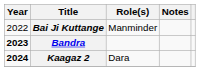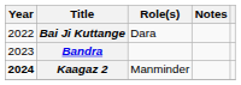 <table class="wikitable sortable plainrowheaders">
 <tr>
 <th scope="col">Year</th>
 <th scope="col">Title</th>
 <th scope="col">Role(s)</th>
 <th class="unsortable" scope="col">Notes</th>
 <th class="unsortable" scope="col"></th>
 </tr>
 <tr>
 <td>2022</td>
 <th scope="row" align="left"><em>Bai Ji Kuttange</em></th>
-<td>Manminder</td>
+<td>Dara</td>
 <td></td>
 <td></td>
 </tr>
 <tr>
-<td><strong>2023</strong></td>
+<td>2023</td>
 <th scope="row" align="left"><em><a href='#'>Bandra</a></em></th>
 <td></td>
 <td></td>
 <td></td>
 </tr>
 <tr>
 <td><strong>2024</strong></td>
 <th scope="row" align="left"><em>Kaagaz 2</em></th>
-<td>Dara</td>
+<td>Manminder</td>
 <td></td>
 <td></td>
 </tr>
 <tr>
 </tr>
 </table>
